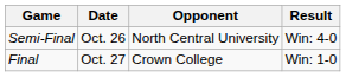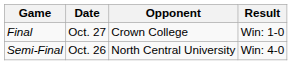 <table class="wikitable">
 <tr>
 <th>Game</th>
 <th>Date</th>
 <th>Opponent</th>
 <th>Result</th>
 </tr>
 <tr>
+<td><em>Final</em></td>
+<td>Oct. 27</td>
+<td>Crown College</td>
+<td>Win: 1-0</td>
+</tr>
+<tr>
 <td><em>Semi-Final</em></td>
 <td>Oct. 26</td>
 <td>North Central University</td>
 <td>Win: 4-0</td>
 </tr>
-<tr>
-<td><em>Final</em></td>
-<td>Oct. 27</td>
-<td>Crown College</td>
-<td>Win: 1-0</td>
-</tr>
 </table>
